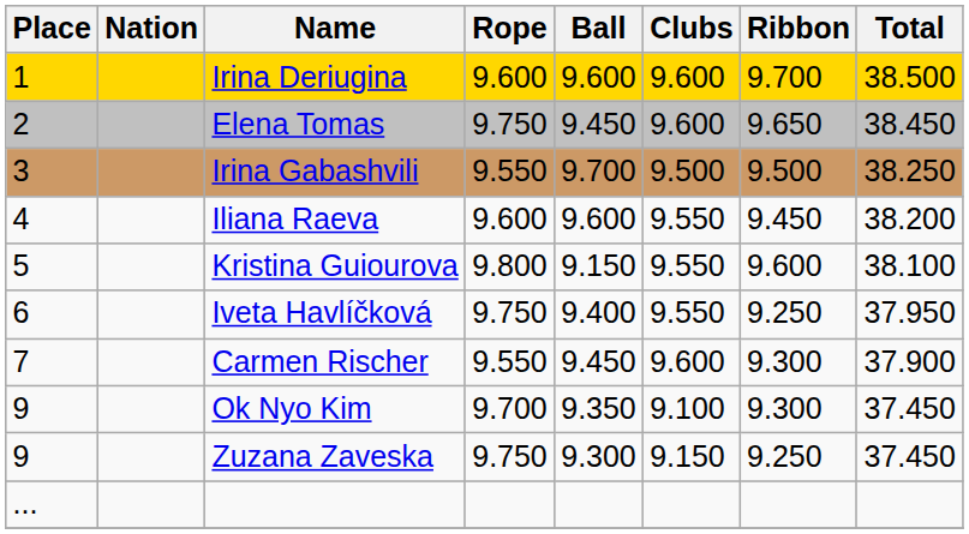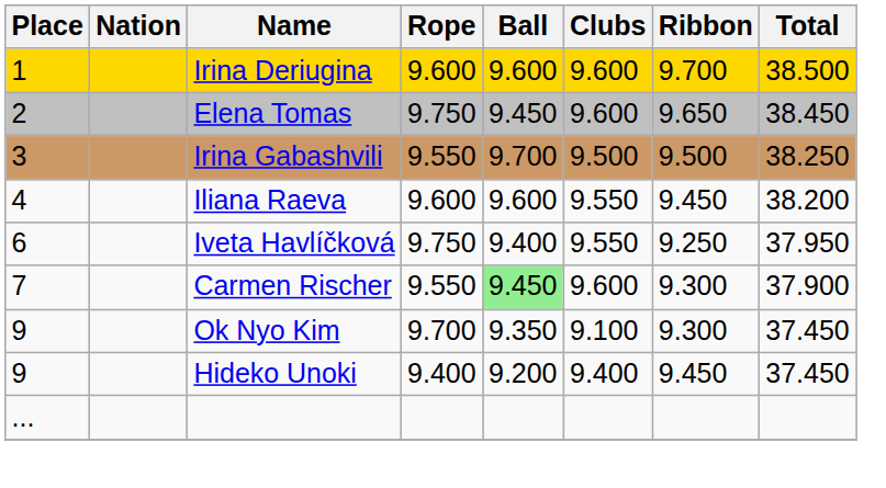 <table class="wikitable">
 <tr>
 <th>Place</th>
 <th>Nation</th>
 <th>Name</th>
 <th>Rope</th>
 <th>Ball</th>
 <th>Clubs</th>
 <th>Ribbon</th>
 <th>Total</th>
 </tr>
 <tr bgcolor=gold>
 <td>1</td>
 <td></td>
 <td><a href='#'>Irina Deriugina</a></td>
 <td>9.600</td>
 <td>9.600</td>
 <td>9.600</td>
 <td>9.700</td>
 <td>38.500</td>
 </tr>
 <tr bgcolor=silver>
 <td>2</td>
 <td></td>
 <td><a href='#'>Elena Tomas</a></td>
 <td>9.750</td>
 <td>9.450</td>
 <td>9.600</td>
 <td>9.650</td>
 <td>38.450</td>
 </tr>
 <tr bgcolor=cc9966>
 <td>3</td>
 <td></td>
 <td><a href='#'>Irina Gabashvili</a></td>
 <td>9.550</td>
 <td>9.700</td>
 <td>9.500</td>
 <td>9.500</td>
 <td>38.250</td>
 </tr>
 <tr>
 <td>4</td>
 <td></td>
 <td><a href='#'>Iliana Raeva</a></td>
 <td>9.600</td>
 <td>9.600</td>
 <td>9.550</td>
 <td>9.450</td>
 <td>38.200</td>
 </tr>
 <tr>
-<td>5</td>
-<td></td>
-<td><a href='#'>Kristina Guiourova</a></td>
-<td>9.800</td>
-<td>9.150</td>
-<td>9.550</td>
-<td>9.600</td>
-<td>38.100</td>
-</tr>
-<tr>
 <td>6</td>
 <td></td>
 <td><a href='#'>Iveta Havlíčková</a></td>
 <td>9.750</td>
 <td>9.400</td>
 <td>9.550</td>
 <td>9.250</td>
 <td>37.950</td>
 </tr>
 <tr>
 <td>7</td>
 <td></td>
 <td><a href='#'>Carmen Rischer</a></td>
 <td>9.550</td>
-<td>9.450</td>
+<td style="background: lightgreen;">9.450</td>
 <td>9.600</td>
 <td>9.300</td>
 <td>37.900</td>
 </tr>
 <tr>
 <td>9</td>
 <td></td>
 <td><a href='#'>Ok Nyo Kim</a></td>
 <td>9.700</td>
 <td>9.350</td>
 <td>9.100</td>
 <td>9.300</td>
 <td>37.450</td>
 </tr>
 <tr>
 <td>9</td>
 <td></td>
-<td><a href='#'>Zuzana Zaveska</a></td>
-<td>9.750</td>
-<td>9.300</td>
-<td>9.150</td>
-<td>9.250</td>
+<td><a href='#'>Hideko Unoki</a></td>
+<td>9.400</td>
+<td>9.200</td>
+<td>9.400</td>
+<td>9.450</td>
 <td>37.450</td>
 </tr>
 <tr>
 <td>...</td>
 <td></td>
 <td></td>
 <td></td>
 <td></td>
 <td></td>
 <td></td>
 <td></td>
 </tr>
 <tr>
 </tr>
 </table>
